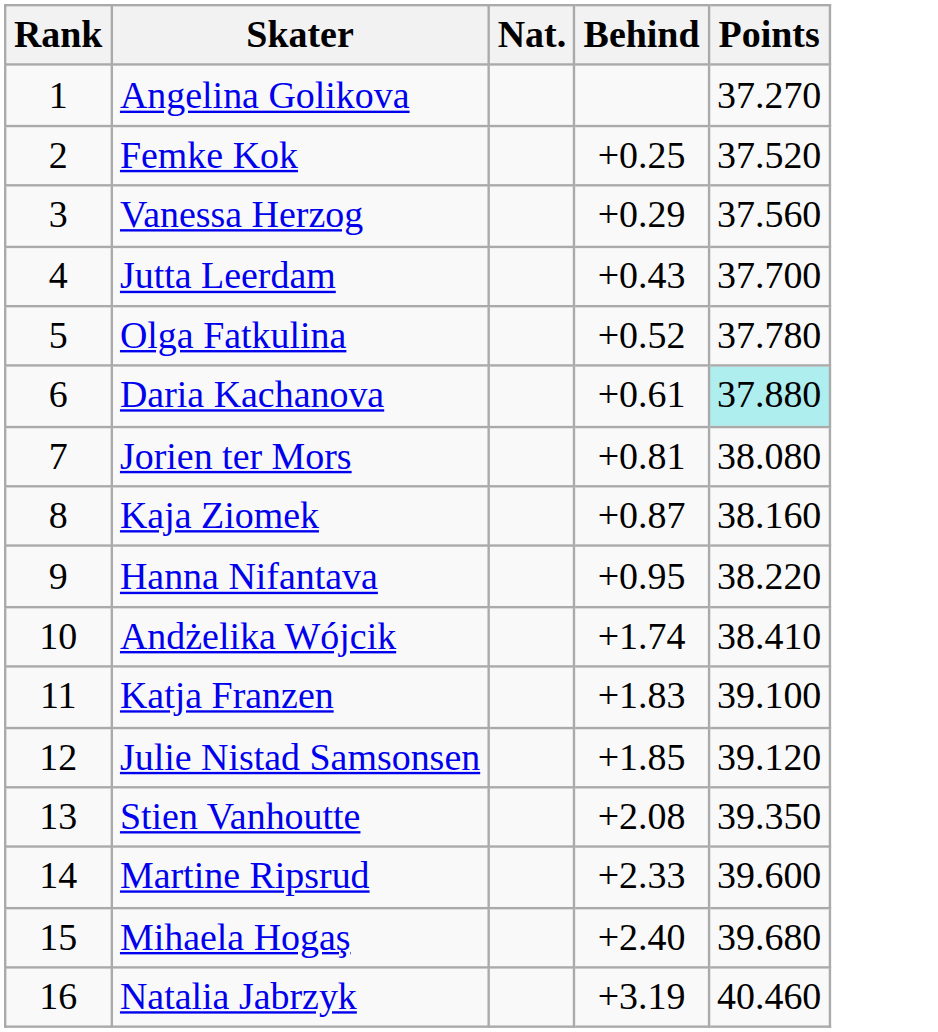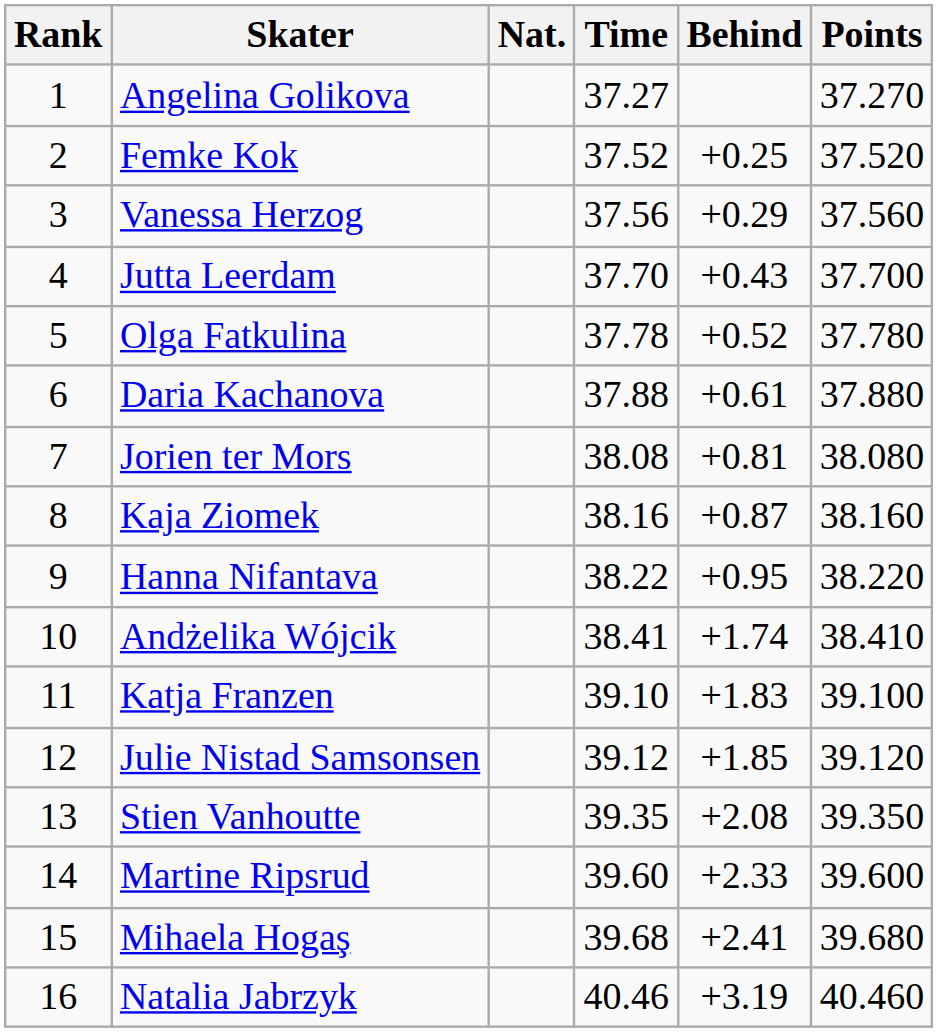 <table class="wikitable sortable" style="text-align:center">
 <tr>
 <th>Rank</th>
 <th>Skater</th>
 <th>Nat.</th>
+<th>Time</th>
 <th>Behind</th>
 <th>Points</th>
 </tr>
 <tr>
 <td>1</td>
 <td align=left><a href='#'>Angelina Golikova</a></td>
 <td></td>
+<td>37.27</td>
 <td></td>
 <td>37.270</td>
 </tr>
 <tr>
 <td>2</td>
 <td align=left><a href='#'>Femke Kok</a></td>
 <td></td>
+<td>37.52</td>
 <td>+0.25</td>
 <td>37.520</td>
 </tr>
 <tr>
 <td>3</td>
 <td align=left><a href='#'>Vanessa Herzog</a></td>
 <td></td>
+<td>37.56</td>
 <td>+0.29</td>
 <td>37.560</td>
 </tr>
 <tr>
 <td>4</td>
 <td align=left><a href='#'>Jutta Leerdam</a></td>
 <td></td>
+<td>37.70</td>
 <td>+0.43</td>
 <td>37.700</td>
 </tr>
 <tr>
 <td>5</td>
 <td align=left><a href='#'>Olga Fatkulina</a></td>
 <td></td>
+<td>37.78</td>
 <td>+0.52</td>
 <td>37.780</td>
 </tr>
 <tr>
 <td>6</td>
 <td align=left><a href='#'>Daria Kachanova</a></td>
 <td></td>
+<td>37.88</td>
 <td>+0.61</td>
-<td style="background: paleturquoise;">37.880</td>
+<td>37.880</td>
 </tr>
 <tr>
 <td>7</td>
 <td align=left><a href='#'>Jorien ter Mors</a></td>
 <td></td>
+<td>38.08</td>
 <td>+0.81</td>
 <td>38.080</td>
 </tr>
 <tr>
 <td>8</td>
 <td align=left><a href='#'>Kaja Ziomek</a></td>
 <td></td>
+<td>38.16</td>
 <td>+0.87</td>
 <td>38.160</td>
 </tr>
 <tr>
 <td>9</td>
 <td align=left><a href='#'>Hanna Nifantava</a></td>
 <td></td>
+<td>38.22</td>
 <td>+0.95</td>
 <td>38.220</td>
 </tr>
 <tr>
 <td>10</td>
 <td align=left><a href='#'>Andżelika Wójcik</a></td>
 <td></td>
+<td>38.41</td>
 <td>+1.74</td>
 <td>38.410</td>
 </tr>
 <tr>
 <td>11</td>
 <td align=left><a href='#'>Katja Franzen</a></td>
 <td></td>
+<td>39.10</td>
 <td>+1.83</td>
 <td>39.100</td>
 </tr>
 <tr>
 <td>12</td>
 <td align=left><a href='#'>Julie Nistad Samsonsen</a></td>
 <td></td>
+<td>39.12</td>
 <td>+1.85</td>
 <td>39.120</td>
 </tr>
 <tr>
 <td>13</td>
 <td align=left><a href='#'>Stien Vanhoutte</a></td>
 <td></td>
+<td>39.35</td>
 <td>+2.08</td>
 <td>39.350</td>
 </tr>
 <tr>
 <td>14</td>
 <td align=left><a href='#'>Martine Ripsrud</a></td>
 <td></td>
+<td>39.60</td>
 <td>+2.33</td>
 <td>39.600</td>
 </tr>
 <tr>
 <td>15</td>
 <td align=left><a href='#'>Mihaela Hogaş</a></td>
 <td></td>
-<td>+2.40</td>
+<td>39.68</td>
+<td>+2.41</td>
 <td>39.680</td>
 </tr>
 <tr>
 <td>16</td>
 <td align=left><a href='#'>Natalia Jabrzyk</a></td>
 <td></td>
+<td>40.46</td>
 <td>+3.19</td>
 <td>40.460</td>
 </tr>
 </table>
